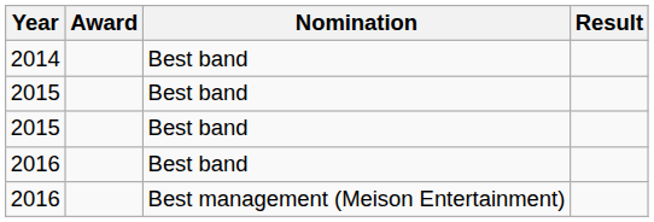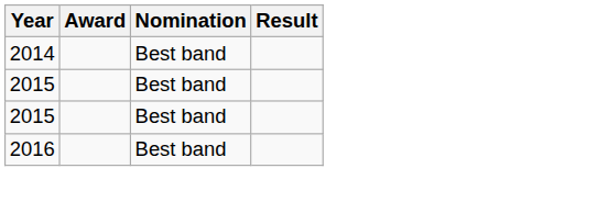 <table class="wikitable">
 <tr>
 <th>Year</th>
 <th>Award</th>
 <th>Nomination</th>
 <th>Result</th>
 </tr>
 <tr>
 <td>2014</td>
 <td></td>
 <td>Best band</td>
 <td></td>
 </tr>
 <tr>
 <td>2015</td>
 <td></td>
 <td>Best band</td>
 <td></td>
 </tr>
 <tr>
 <td>2015</td>
 <td></td>
 <td>Best band</td>
 <td></td>
 </tr>
 <tr>
 <td>2016</td>
 <td></td>
 <td>Best band</td>
 <td></td>
 </tr>
-<tr>
-<td>2016</td>
-<td></td>
-<td>Best management (Meison Entertainment)</td>
-<td></td>
-</tr>
 </table>
